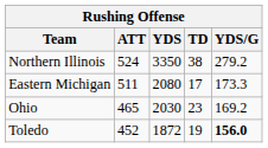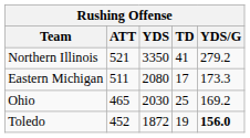 <table class="wikitable">
 <tr>
 <th colspan="7" style="text-align:center;">Rushing Offense</th>
 </tr>
 <tr>
 <th>Team</th>
 <th>ATT</th>
 <th>YDS</th>
 <th>TD</th>
 <th>YDS/G</th>
 </tr>
 <tr>
 <td>Northern Illinois</td>
-<td>524</td>
+<td>521</td>
 <td>3350</td>
-<td>38</td>
+<td>41</td>
 <td>279.2</td>
 </tr>
 <tr>
 <td>Eastern Michigan</td>
 <td>511</td>
 <td>2080</td>
 <td>17</td>
 <td>173.3</td>
 </tr>
 <tr>
 <td>Ohio</td>
 <td>465</td>
 <td>2030</td>
-<td>23</td>
+<td>25</td>
 <td>169.2</td>
 </tr>
 <tr>
 <td>Toledo</td>
 <td>452</td>
 <td>1872</td>
 <td>19</td>
 <td><strong>156.0</strong></td>
 </tr>
 </table>
